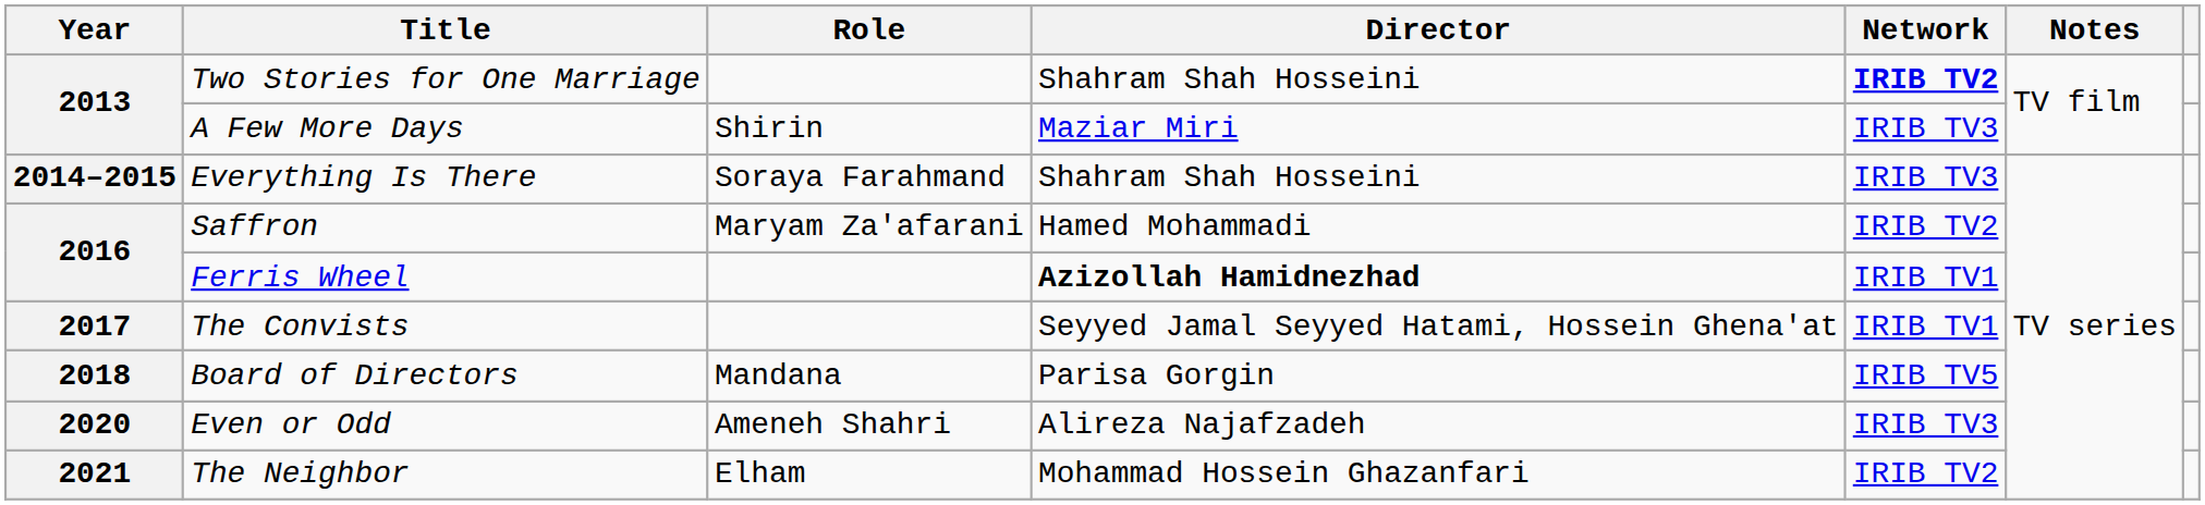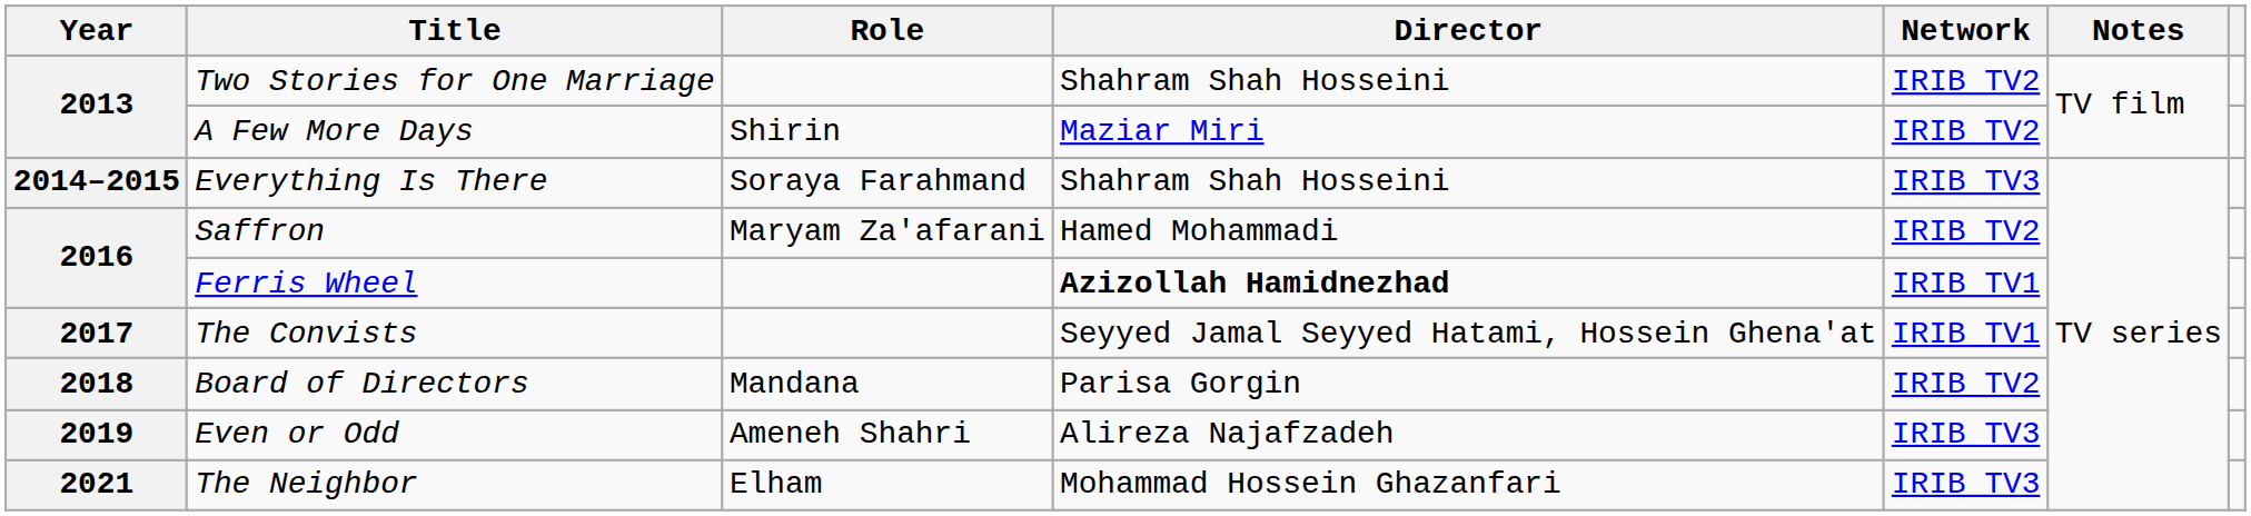 <table class="wikitable plainrowheaders sortable"  style=font-size:100%>
 <tr>
 <th scope="col">Year</th>
 <th scope="col">Title</th>
 <th scope="col">Role</th>
 <th scope="col">Director</th>
 <th scope="col">Network</th>
 <th scope="col">Notes</th>
 <th scope="col" class="unsortable"></th>
 </tr>
 <tr>
 <th scope=row rowspan="2">2013</th>
 <td><em>Two Stories for One Marriage</em></td>
 <td></td>
 <td>Shahram Shah Hosseini</td>
-<td><strong><a href='#'>IRIB TV2</a></strong></td>
+<td><a href='#'>IRIB TV2</a></td>
 <td rowspan="2">TV film</td>
 <td></td>
 </tr>
 <tr>
 <td><em>A Few More Days</em></td>
 <td>Shirin</td>
 <td><a href='#'>Maziar Miri</a></td>
-<td><a href='#'>IRIB TV3</a></td>
+<td><a href='#'>IRIB TV2</a></td>
 <td></td>
 </tr>
 <tr>
 <th scope=row>2014–2015</th>
 <td><em>Everything Is There</em></td>
 <td>Soraya Farahmand</td>
 <td>Shahram Shah Hosseini</td>
 <td><a href='#'>IRIB TV3</a></td>
 <td rowspan="7">TV series</td>
 <td></td>
 </tr>
 <tr>
 <th scope=row rowspan="2">2016</th>
 <td><em>Saffron</em></td>
 <td>Maryam Za'afarani</td>
 <td>Hamed Mohammadi</td>
 <td><a href='#'>IRIB TV2</a></td>
 <td></td>
 </tr>
 <tr>
 <td><em><a href='#'>Ferris Wheel</a></em></td>
 <td></td>
 <td><strong>Azizollah Hamidnezhad</strong></td>
 <td><a href='#'>IRIB TV1</a></td>
 <td></td>
 </tr>
 <tr>
 <th scope=row>2017</th>
 <td><em>The Convists</em></td>
 <td></td>
 <td>Seyyed Jamal Seyyed Hatami, Hossein Ghena'at</td>
 <td><a href='#'>IRIB TV1</a></td>
 <td></td>
 </tr>
 <tr>
 <th scope=row>2018</th>
 <td><em>Board of Directors</em></td>
 <td>Mandana</td>
 <td>Parisa Gorgin</td>
-<td><a href='#'>IRIB TV5</a></td>
+<td><a href='#'>IRIB TV2</a></td>
 <td></td>
 </tr>
 <tr>
-<th scope=row>2020</th>
+<th scope=row>2019</th>
 <td><em>Even or Odd</em></td>
 <td>Ameneh Shahri</td>
 <td>Alireza Najafzadeh</td>
 <td><a href='#'>IRIB TV3</a></td>
 <td></td>
 </tr>
 <tr>
 <th scope=row>2021</th>
 <td><em>The Neighbor</em></td>
 <td>Elham</td>
 <td>Mohammad Hossein Ghazanfari</td>
-<td><a href='#'>IRIB TV2</a></td>
+<td><a href='#'>IRIB TV3</a></td>
 <td></td>
 </tr>
 </table>
